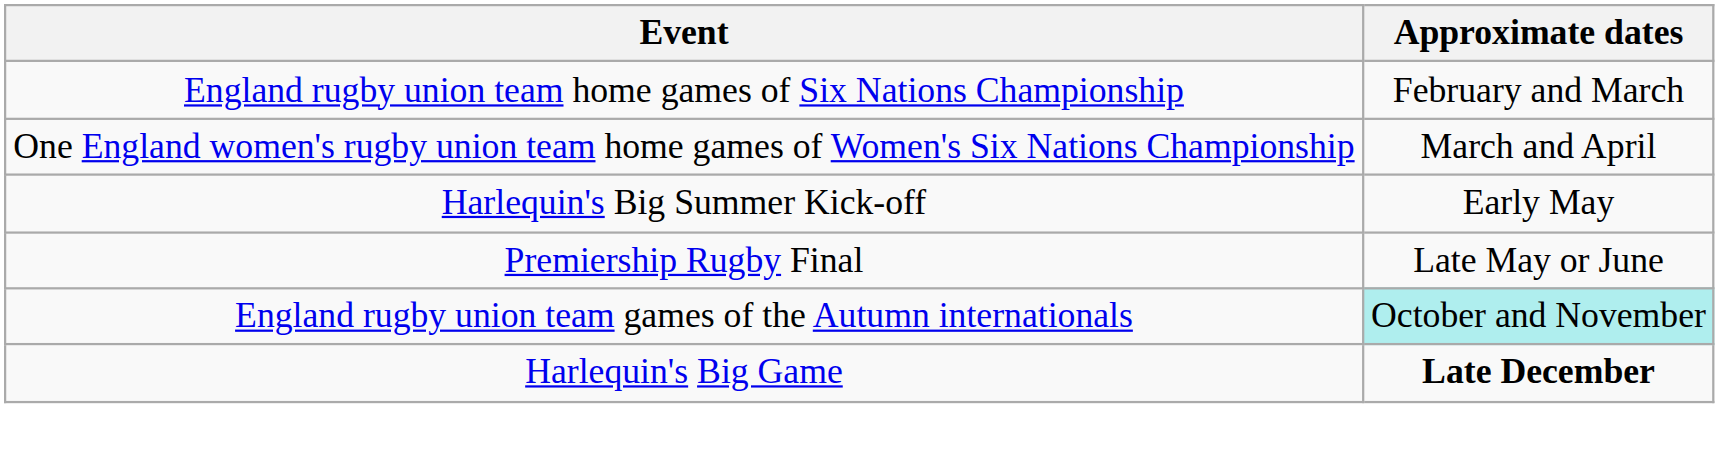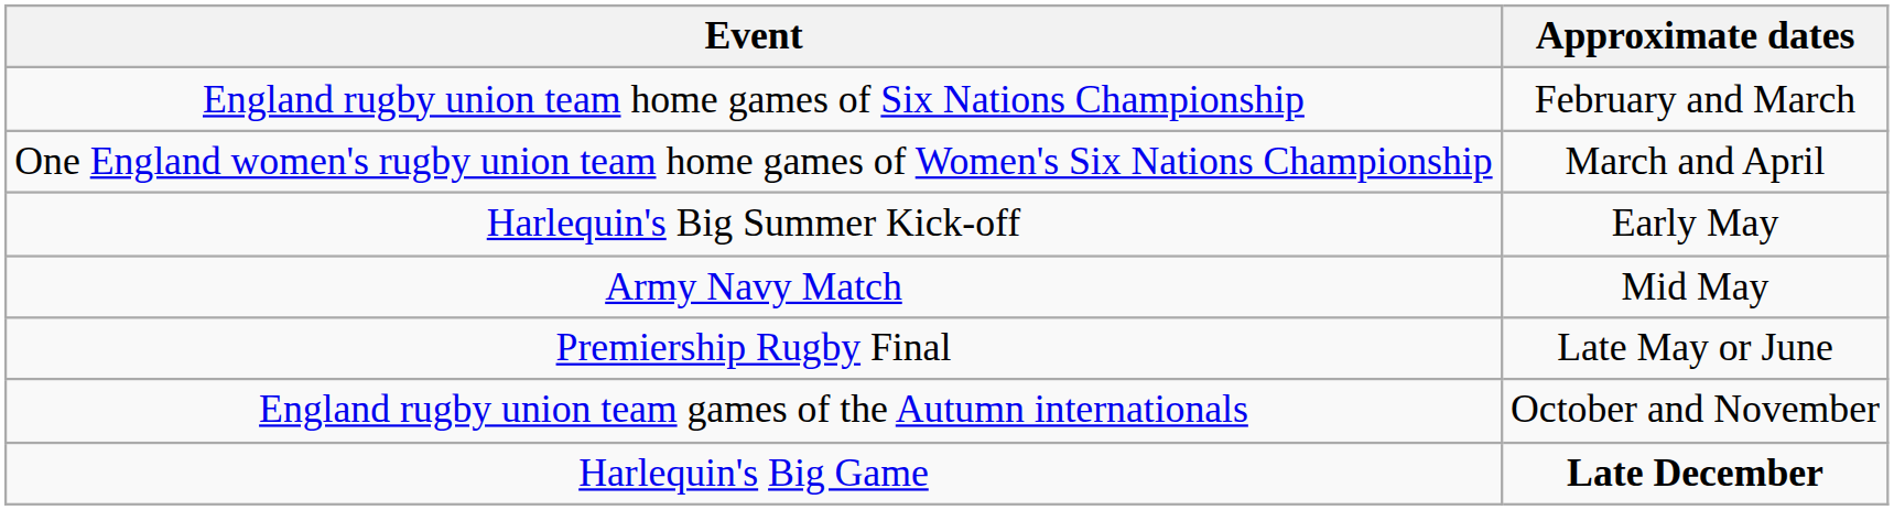 <table class="wikitable" style="text-align: center">
 <tr>
 <th>Event</th>
 <th>Approximate dates</th>
 </tr>
 <tr>
 <td><a href='#'>England rugby union team</a> home games of <a href='#'>Six Nations Championship</a></td>
 <td>February and March</td>
 </tr>
 <tr>
 <td>One <a href='#'>England women's rugby union team</a> home games of <a href='#'>Women's Six Nations Championship</a></td>
 <td>March and April</td>
 </tr>
 <tr>
 <td><a href='#'>Harlequin's</a> Big Summer Kick-off</td>
 <td>Early May</td>
 </tr>
 <tr>
+<td><a href='#'>Army Navy Match</a></td>
+<td>Mid May</td>
+</tr>
+<tr>
 <td><a href='#'>Premiership Rugby</a> Final</td>
 <td>Late May or June</td>
 </tr>
 <tr>
 <td><a href='#'>England rugby union team</a> games of the <a href='#'>Autumn internationals</a></td>
-<td style="background: paleturquoise;">October and November</td>
+<td>October and November</td>
 </tr>
 <tr>
 <td><a href='#'>Harlequin's</a> <a href='#'>Big Game</a></td>
 <td><strong>Late December</strong></td>
 </tr>
 </table>
